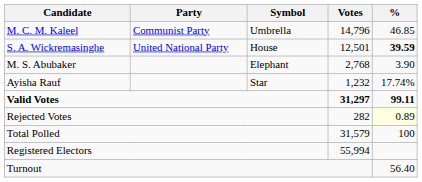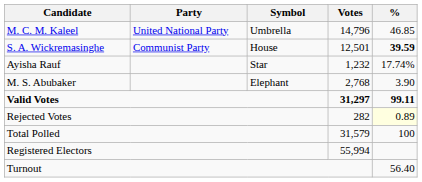 <table class="wikitable" border="1" style="text-align:right;">
 <tr>
 <th align=left width="190">Candidate</th>
 <th align=left width="180">Party</th>
 <th align=left width="120">Symbol</th>
 <th align=left width="60">Votes</th>
 <th align=left width="60">%</th>
 </tr>
 <tr>
 <td align=left><a href='#'>M. C. M. Kaleel</a></td>
-<td align=left><a href='#'>Communist Party</a></td>
+<td align=left><a href='#'>United National Party</a></td>
 <td align=left>Umbrella</td>
 <td align=right>14,796</td>
 <td align=right>46.85</td>
 </tr>
 <tr>
 <td align=left><a href='#'>S. A. Wickremasinghe</a></td>
-<td align=left><a href='#'>United National Party</a></td>
+<td align=left><a href='#'>Communist Party</a></td>
 <td align=left>House</td>
 <td align=right>12,501</td>
 <td align=right><strong>39.59</strong></td>
+</tr>
+<tr>
+<td align=left>Ayisha Rauf</td>
+<td align=left></td>
+<td align=left>Star</td>
+<td align=right>1,232</td>
+<td>17.74%</td>
 </tr>
 <tr>
 <td align=left>M. S. Abubaker</td>
 <td align=left></td>
 <td align=left>Elephant</td>
 <td align=right>2,768</td>
 <td align=right>3.90</td>
-</tr>
-<tr>
-<td align=left>Ayisha Rauf</td>
-<td align=left></td>
-<td align=left>Star</td>
-<td align=right>1,232</td>
-<td>17.74%</td>
 </tr>
 <tr>
 <td align=left colspan=3><strong>Valid Votes</strong></td>
 <td align=right><strong>31,297</strong></td>
 <td align=right><strong>99.11</strong></td>
 </tr>
 <tr>
 <td align=left colspan=3>Rejected Votes</td>
 <td align=right>282</td>
 <td align=right style="background: lightyellow;">0.89</td>
 </tr>
 <tr>
 <td align=left colspan=3>Total Polled</td>
 <td align=right>31,579</td>
 <td align=right>100</td>
 </tr>
 <tr>
 <td align=left colspan=3>Registered Electors</td>
 <td align=right>55,994</td>
 <td></td>
 </tr>
 <tr>
 <td align=left colspan=4>Turnout</td>
 <td align=right>56.40</td>
 </tr>
 </table>
